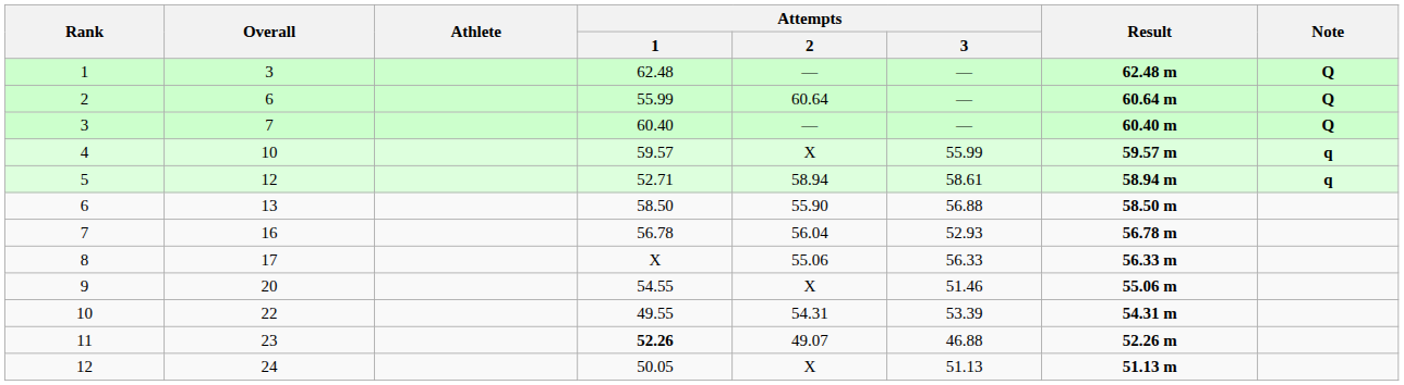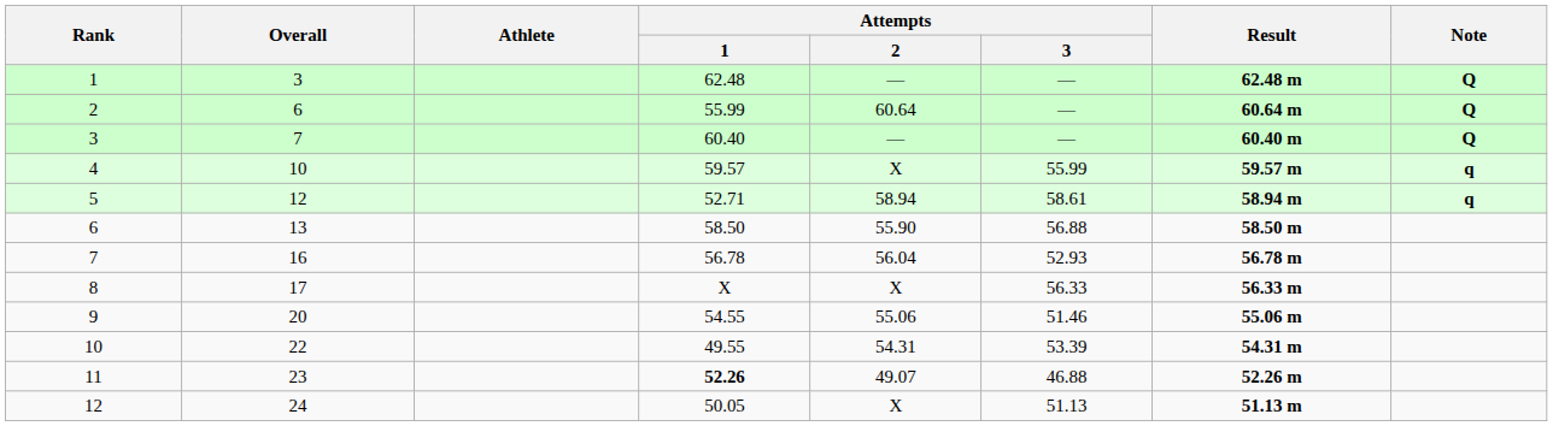 <table class="wikitable" style=" text-align:center; font-size:110%;" width="95%">
 <tr>
 <th rowspan="2">Rank</th>
 <th rowspan="2">Overall</th>
 <th rowspan="2">Athlete</th>
 <th colspan="3">Attempts</th>
 <th rowspan="2">Result</th>
 <th rowspan="2">Note</th>
 </tr>
 <tr>
 <th>1</th>
 <th>2</th>
 <th>3</th>
 </tr>
 <tr bgcolor=#CCFFCC>
 <td>1</td>
 <td>3</td>
 <td align=left></td>
 <td>62.48</td>
 <td>—</td>
 <td>—</td>
 <td><strong>62.48 m</strong></td>
 <td><strong>Q</strong></td>
 </tr>
 <tr bgcolor=#CCFFCC>
 <td>2</td>
 <td>6</td>
 <td align=left></td>
 <td>55.99</td>
 <td>60.64</td>
 <td>—</td>
 <td><strong>60.64 m</strong></td>
 <td><strong>Q</strong></td>
 </tr>
 <tr bgcolor=#CCFFCC>
 <td>3</td>
 <td>7</td>
 <td align=left></td>
 <td>60.40</td>
 <td>—</td>
 <td>—</td>
 <td><strong>60.40 m</strong></td>
 <td><strong>Q</strong></td>
 </tr>
 <tr bgcolor=#DDFFDD>
 <td>4</td>
 <td>10</td>
 <td align=left></td>
 <td>59.57</td>
 <td>X</td>
 <td>55.99</td>
 <td><strong>59.57 m</strong></td>
 <td><strong>q</strong></td>
 </tr>
 <tr bgcolor=#DDFFDD>
 <td>5</td>
 <td>12</td>
 <td align=left></td>
 <td>52.71</td>
 <td>58.94</td>
 <td>58.61</td>
 <td><strong>58.94 m</strong></td>
 <td><strong>q</strong></td>
 </tr>
 <tr>
 <td>6</td>
 <td>13</td>
 <td align=left></td>
 <td>58.50</td>
 <td>55.90</td>
 <td>56.88</td>
 <td><strong>58.50 m</strong></td>
 <td></td>
 </tr>
 <tr>
 <td>7</td>
 <td>16</td>
 <td align=left></td>
 <td>56.78</td>
 <td>56.04</td>
 <td>52.93</td>
 <td><strong>56.78 m</strong></td>
 <td></td>
 </tr>
 <tr>
 <td>8</td>
 <td>17</td>
 <td align=left></td>
 <td>X</td>
-<td>55.06</td>
+<td>X</td>
 <td>56.33</td>
 <td><strong>56.33 m</strong></td>
 <td></td>
 </tr>
 <tr>
 <td>9</td>
 <td>20</td>
 <td align=left></td>
 <td>54.55</td>
-<td>X</td>
+<td>55.06</td>
 <td>51.46</td>
 <td><strong>55.06 m</strong></td>
 <td></td>
 </tr>
 <tr>
 <td>10</td>
 <td>22</td>
 <td align=left></td>
 <td>49.55</td>
 <td>54.31</td>
 <td>53.39</td>
 <td><strong>54.31 m</strong></td>
 <td></td>
 </tr>
 <tr>
 <td>11</td>
 <td>23</td>
 <td align=left></td>
 <td><strong>52.26</strong></td>
 <td>49.07</td>
 <td>46.88</td>
 <td><strong>52.26 m</strong></td>
 <td></td>
 </tr>
 <tr>
 <td>12</td>
 <td>24</td>
 <td align=left></td>
 <td>50.05</td>
 <td>X</td>
 <td>51.13</td>
 <td><strong>51.13 m</strong></td>
 <td></td>
 </tr>
 </table>
